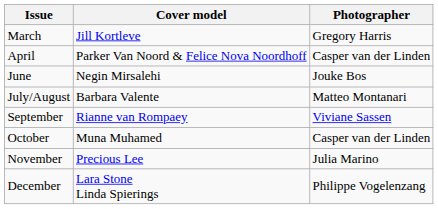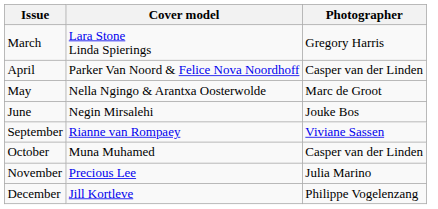 <table class="sortable wikitable">
 <tr>
 <th>Issue</th>
 <th>Cover model</th>
 <th>Photographer</th>
 </tr>
 <tr>
 <td>March</td>
-<td><a href='#'>Jill Kortleve</a></td>
+<td><a href='#'>Lara Stone</a> <br> Linda Spierings</td>
 <td>Gregory Harris</td>
 </tr>
 <tr>
 <td>April</td>
 <td>Parker Van Noord & <a href='#'>Felice Nova Noordhoff</a></td>
 <td>Casper van der Linden</td>
 </tr>
 <tr>
+<td>May</td>
+<td>Nella Ngingo & Arantxa Oosterwolde</td>
+<td>Marc de Groot</td>
+</tr>
+<tr>
 <td>June</td>
 <td>Negin Mirsalehi</td>
 <td>Jouke Bos</td>
-</tr>
-<tr>
-<td>July/August</td>
-<td>Barbara Valente</td>
-<td>Matteo Montanari</td>
 </tr>
 <tr>
 <td>September</td>
 <td><a href='#'>Rianne van Rompaey</a></td>
 <td><a href='#'>Viviane Sassen</a></td>
 </tr>
 <tr>
 <td>October</td>
 <td>Muna Muhamed</td>
 <td>Casper van der Linden</td>
 </tr>
 <tr>
 <td>November</td>
 <td><a href='#'>Precious Lee</a></td>
 <td>Julia Marino</td>
 </tr>
 <tr>
 <td>December</td>
-<td><a href='#'>Lara Stone</a> <br> Linda Spierings</td>
+<td><a href='#'>Jill Kortleve</a></td>
 <td>Philippe Vogelenzang</td>
 </tr>
 </table>
